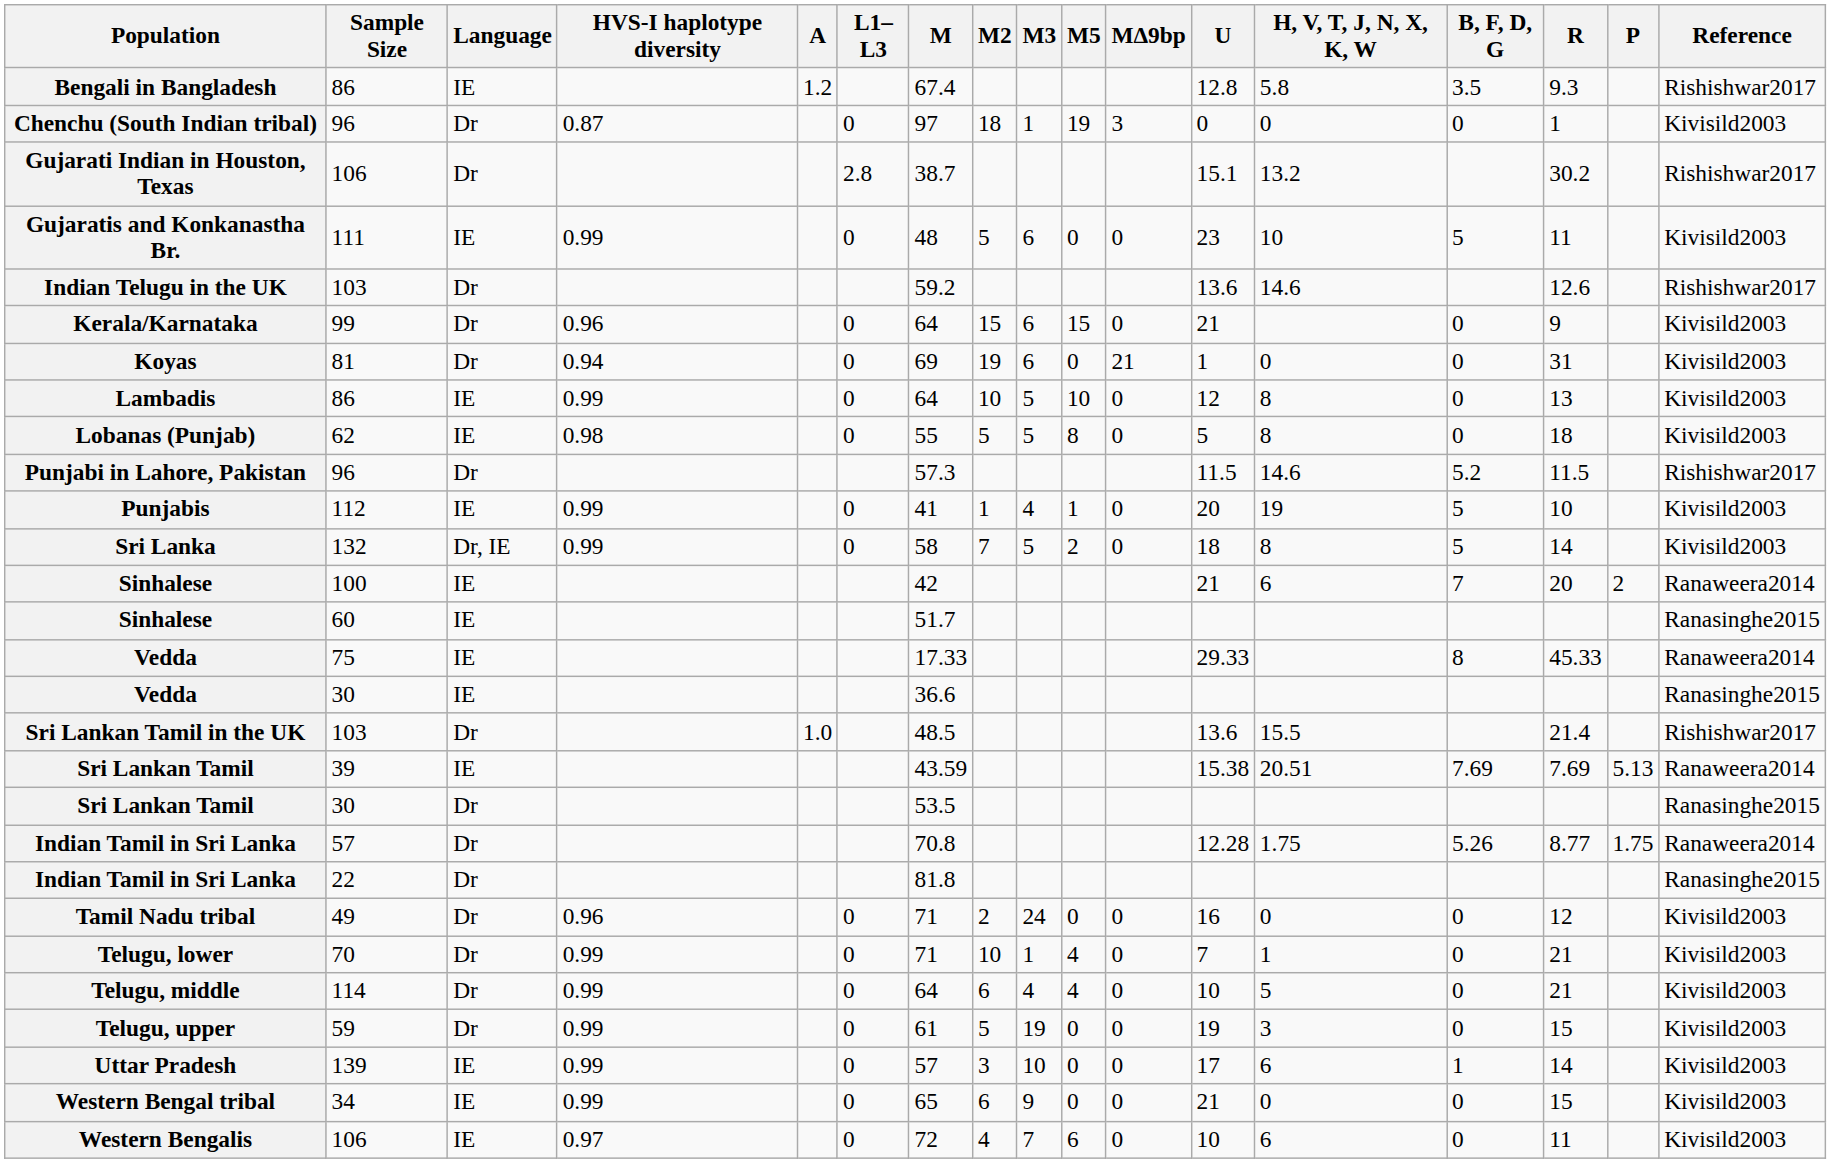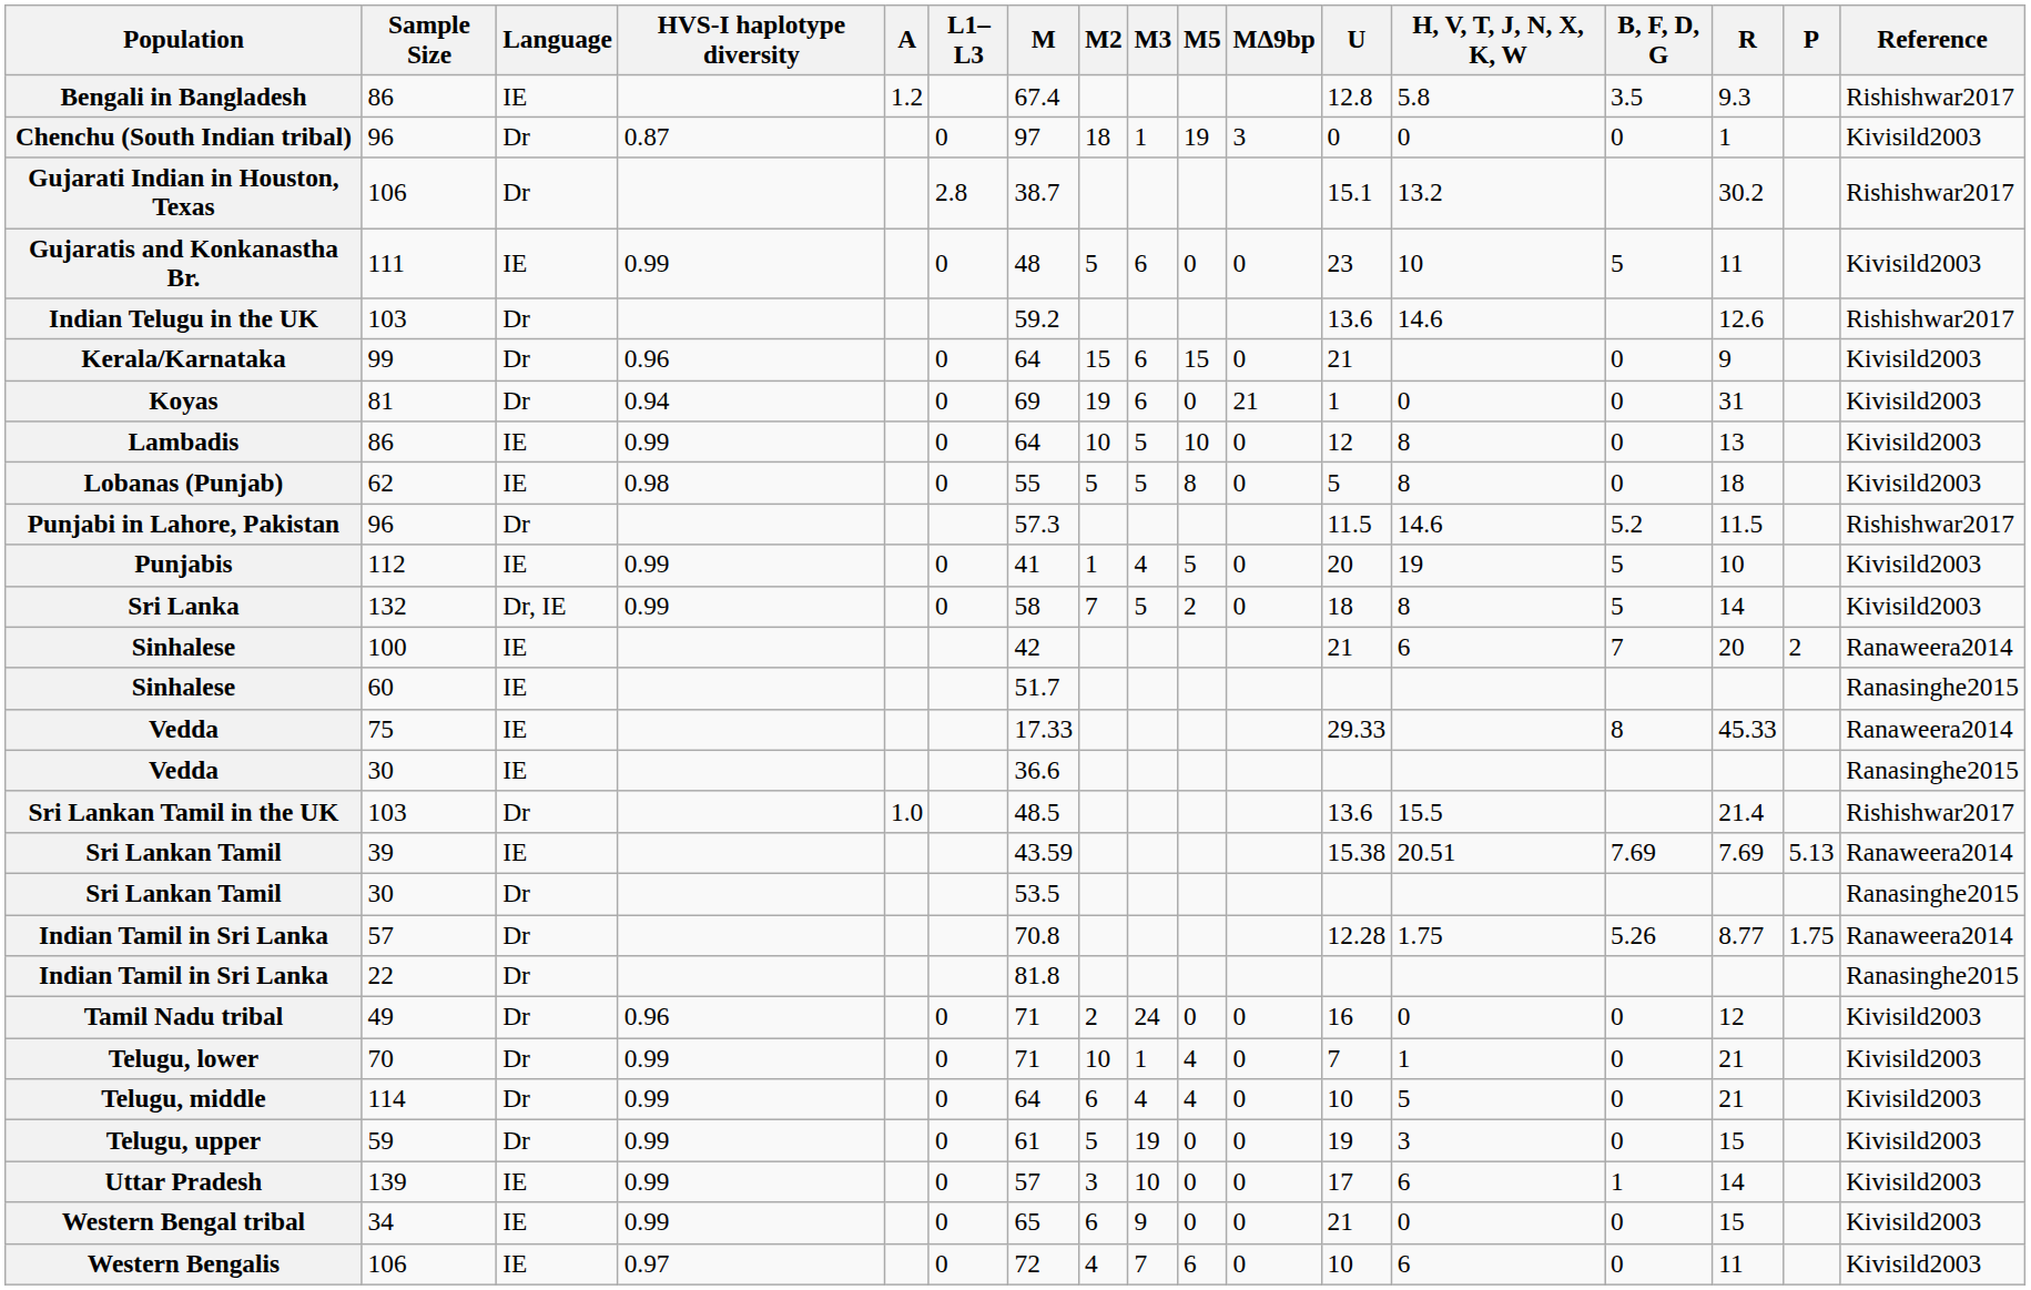 <table class="wikitable sortable">
 <tr>
 <th>Population</th>
 <th>Sample Size</th>
 <th>Language</th>
 <th>HVS-I haplotype diversity</th>
 <th>A</th>
 <th>L1–L3</th>
 <th>M</th>
 <th>M2</th>
 <th>M3</th>
 <th>M5</th>
 <th>MΔ9bp</th>
 <th>U</th>
 <th>H, V, T, J, N, X, K, W</th>
 <th>B, F, D, G</th>
 <th>R</th>
 <th>P</th>
 <th>Reference</th>
 </tr>
 <tr>
 <th>Bengali in Bangladesh</th>
 <td>86</td>
 <td>IE</td>
 <td></td>
 <td>1.2</td>
 <td></td>
 <td>67.4</td>
 <td></td>
 <td></td>
 <td></td>
 <td></td>
 <td>12.8</td>
 <td>5.8</td>
 <td>3.5</td>
 <td>9.3</td>
 <td></td>
 <td>Rishishwar2017</td>
 </tr>
 <tr>
 <th>Chenchu (South Indian tribal)</th>
 <td>96</td>
 <td>Dr</td>
 <td>0.87</td>
 <td></td>
 <td>0</td>
 <td>97</td>
 <td>18</td>
 <td>1</td>
 <td>19</td>
 <td>3</td>
 <td>0</td>
 <td>0</td>
 <td>0</td>
 <td>1</td>
 <td></td>
 <td>Kivisild2003</td>
 </tr>
 <tr>
 <th>Gujarati Indian in Houston, Texas</th>
 <td>106</td>
 <td>Dr</td>
 <td></td>
 <td></td>
 <td>2.8</td>
 <td>38.7</td>
 <td></td>
 <td></td>
 <td></td>
 <td></td>
 <td>15.1</td>
 <td>13.2</td>
 <td></td>
 <td>30.2</td>
 <td></td>
 <td>Rishishwar2017</td>
 </tr>
 <tr>
 <th>Gujaratis and Konkanastha Br.</th>
 <td>111</td>
 <td>IE</td>
 <td>0.99</td>
 <td></td>
 <td>0</td>
 <td>48</td>
 <td>5</td>
 <td>6</td>
 <td>0</td>
 <td>0</td>
 <td>23</td>
 <td>10</td>
 <td>5</td>
 <td>11</td>
 <td></td>
 <td>Kivisild2003</td>
 </tr>
 <tr>
 <th>Indian Telugu in the UK</th>
 <td>103</td>
 <td>Dr</td>
 <td></td>
 <td></td>
 <td></td>
 <td>59.2</td>
 <td></td>
 <td></td>
 <td></td>
 <td></td>
 <td>13.6</td>
 <td>14.6</td>
 <td></td>
 <td>12.6</td>
 <td></td>
 <td>Rishishwar2017</td>
 </tr>
 <tr>
 <th>Kerala/Karnataka</th>
 <td>99</td>
 <td>Dr</td>
 <td>0.96</td>
 <td></td>
 <td>0</td>
 <td>64</td>
 <td>15</td>
 <td>6</td>
 <td>15</td>
 <td>0</td>
 <td>21</td>
 <td></td>
 <td>0</td>
 <td>9</td>
 <td></td>
 <td>Kivisild2003</td>
 </tr>
 <tr>
 <th>Koyas</th>
 <td>81</td>
 <td>Dr</td>
 <td>0.94</td>
 <td></td>
 <td>0</td>
 <td>69</td>
 <td>19</td>
 <td>6</td>
 <td>0</td>
 <td>21</td>
 <td>1</td>
 <td>0</td>
 <td>0</td>
 <td>31</td>
 <td></td>
 <td>Kivisild2003</td>
 </tr>
 <tr>
 <th>Lambadis</th>
 <td>86</td>
 <td>IE</td>
 <td>0.99</td>
 <td></td>
 <td>0</td>
 <td>64</td>
 <td>10</td>
 <td>5</td>
 <td>10</td>
 <td>0</td>
 <td>12</td>
 <td>8</td>
 <td>0</td>
 <td>13</td>
 <td></td>
 <td>Kivisild2003</td>
 </tr>
 <tr>
 <th>Lobanas (Punjab)</th>
 <td>62</td>
 <td>IE</td>
 <td>0.98</td>
 <td></td>
 <td>0</td>
 <td>55</td>
 <td>5</td>
 <td>5</td>
 <td>8</td>
 <td>0</td>
 <td>5</td>
 <td>8</td>
 <td>0</td>
 <td>18</td>
 <td></td>
 <td>Kivisild2003</td>
 </tr>
 <tr>
 <th>Punjabi in Lahore, Pakistan</th>
 <td>96</td>
 <td>Dr</td>
 <td></td>
 <td></td>
 <td></td>
 <td>57.3</td>
 <td></td>
 <td></td>
 <td></td>
 <td></td>
 <td>11.5</td>
 <td>14.6</td>
 <td>5.2</td>
 <td>11.5</td>
 <td></td>
 <td>Rishishwar2017</td>
 </tr>
 <tr>
 <th>Punjabis</th>
 <td>112</td>
 <td>IE</td>
 <td>0.99</td>
 <td></td>
 <td>0</td>
 <td>41</td>
 <td>1</td>
 <td>4</td>
-<td>1</td>
+<td>5</td>
 <td>0</td>
 <td>20</td>
 <td>19</td>
 <td>5</td>
 <td>10</td>
 <td></td>
 <td>Kivisild2003</td>
 </tr>
 <tr>
 <th>Sri Lanka</th>
 <td>132</td>
 <td>Dr, IE</td>
 <td>0.99</td>
 <td></td>
 <td>0</td>
 <td>58</td>
 <td>7</td>
 <td>5</td>
 <td>2</td>
 <td>0</td>
 <td>18</td>
 <td>8</td>
 <td>5</td>
 <td>14</td>
 <td></td>
 <td>Kivisild2003</td>
 </tr>
 <tr>
 <th>Sinhalese</th>
 <td>100</td>
 <td>IE</td>
 <td></td>
 <td></td>
 <td></td>
 <td>42</td>
 <td></td>
 <td></td>
 <td></td>
 <td></td>
 <td>21</td>
 <td>6</td>
 <td>7</td>
 <td>20</td>
 <td>2</td>
 <td>Ranaweera2014</td>
 </tr>
 <tr>
 <th>Sinhalese</th>
 <td>60</td>
 <td>IE</td>
 <td></td>
 <td></td>
 <td></td>
 <td>51.7</td>
 <td></td>
 <td></td>
 <td></td>
 <td></td>
 <td></td>
 <td></td>
 <td></td>
 <td></td>
 <td></td>
 <td>Ranasinghe2015</td>
 </tr>
 <tr>
 <th>Vedda</th>
 <td>75</td>
 <td>IE</td>
 <td></td>
 <td></td>
 <td></td>
 <td>17.33</td>
 <td></td>
 <td></td>
 <td></td>
 <td></td>
 <td>29.33</td>
 <td></td>
 <td>8</td>
 <td>45.33</td>
 <td></td>
 <td>Ranaweera2014</td>
 </tr>
 <tr>
 <th>Vedda</th>
 <td>30</td>
 <td>IE</td>
 <td></td>
 <td></td>
 <td></td>
 <td>36.6</td>
 <td></td>
 <td></td>
 <td></td>
 <td></td>
 <td></td>
 <td></td>
 <td></td>
 <td></td>
 <td></td>
 <td>Ranasinghe2015</td>
 </tr>
 <tr>
 <th>Sri Lankan Tamil in the UK</th>
 <td>103</td>
 <td>Dr</td>
 <td></td>
 <td>1.0</td>
 <td></td>
 <td>48.5</td>
 <td></td>
 <td></td>
 <td></td>
 <td></td>
 <td>13.6</td>
 <td>15.5</td>
 <td></td>
 <td>21.4</td>
 <td></td>
 <td>Rishishwar2017</td>
 </tr>
 <tr>
 <th>Sri Lankan Tamil</th>
 <td>39</td>
 <td>IE</td>
 <td></td>
 <td></td>
 <td></td>
 <td>43.59</td>
 <td></td>
 <td></td>
 <td></td>
 <td></td>
 <td>15.38</td>
 <td>20.51</td>
 <td>7.69</td>
 <td>7.69</td>
 <td>5.13</td>
 <td>Ranaweera2014</td>
 </tr>
 <tr>
 <th>Sri Lankan Tamil</th>
 <td>30</td>
 <td>Dr</td>
 <td></td>
 <td></td>
 <td></td>
 <td>53.5</td>
 <td></td>
 <td></td>
 <td></td>
 <td></td>
 <td></td>
 <td></td>
 <td></td>
 <td></td>
 <td></td>
 <td>Ranasinghe2015</td>
 </tr>
 <tr>
 <th>Indian Tamil in Sri Lanka</th>
 <td>57</td>
 <td>Dr</td>
 <td></td>
 <td></td>
 <td></td>
 <td>70.8</td>
 <td></td>
 <td></td>
 <td></td>
 <td></td>
 <td>12.28</td>
 <td>1.75</td>
 <td>5.26</td>
 <td>8.77</td>
 <td>1.75</td>
 <td>Ranaweera2014</td>
 </tr>
 <tr>
 <th>Indian Tamil in Sri Lanka</th>
 <td>22</td>
 <td>Dr</td>
 <td></td>
 <td></td>
 <td></td>
 <td>81.8</td>
 <td></td>
 <td></td>
 <td></td>
 <td></td>
 <td></td>
 <td></td>
 <td></td>
 <td></td>
 <td></td>
 <td>Ranasinghe2015</td>
 </tr>
 <tr>
 <th>Tamil Nadu tribal</th>
 <td>49</td>
 <td>Dr</td>
 <td>0.96</td>
 <td></td>
 <td>0</td>
 <td>71</td>
 <td>2</td>
 <td>24</td>
 <td>0</td>
 <td>0</td>
 <td>16</td>
 <td>0</td>
 <td>0</td>
 <td>12</td>
 <td></td>
 <td>Kivisild2003</td>
 </tr>
 <tr>
 <th>Telugu, lower</th>
 <td>70</td>
 <td>Dr</td>
 <td>0.99</td>
 <td></td>
 <td>0</td>
 <td>71</td>
 <td>10</td>
 <td>1</td>
 <td>4</td>
 <td>0</td>
 <td>7</td>
 <td>1</td>
 <td>0</td>
 <td>21</td>
 <td></td>
 <td>Kivisild2003</td>
 </tr>
 <tr>
 <th>Telugu, middle</th>
 <td>114</td>
 <td>Dr</td>
 <td>0.99</td>
 <td></td>
 <td>0</td>
 <td>64</td>
 <td>6</td>
 <td>4</td>
 <td>4</td>
 <td>0</td>
 <td>10</td>
 <td>5</td>
 <td>0</td>
 <td>21</td>
 <td></td>
 <td>Kivisild2003</td>
 </tr>
 <tr>
 <th>Telugu, upper</th>
 <td>59</td>
 <td>Dr</td>
 <td>0.99</td>
 <td></td>
 <td>0</td>
 <td>61</td>
 <td>5</td>
 <td>19</td>
 <td>0</td>
 <td>0</td>
 <td>19</td>
 <td>3</td>
 <td>0</td>
 <td>15</td>
 <td></td>
 <td>Kivisild2003</td>
 </tr>
 <tr>
 <th>Uttar Pradesh</th>
 <td>139</td>
 <td>IE</td>
 <td>0.99</td>
 <td></td>
 <td>0</td>
 <td>57</td>
 <td>3</td>
 <td>10</td>
 <td>0</td>
 <td>0</td>
 <td>17</td>
 <td>6</td>
 <td>1</td>
 <td>14</td>
 <td></td>
 <td>Kivisild2003</td>
 </tr>
 <tr>
 <th>Western Bengal tribal</th>
 <td>34</td>
 <td>IE</td>
 <td>0.99</td>
 <td></td>
 <td>0</td>
 <td>65</td>
 <td>6</td>
 <td>9</td>
 <td>0</td>
 <td>0</td>
 <td>21</td>
 <td>0</td>
 <td>0</td>
 <td>15</td>
 <td></td>
 <td>Kivisild2003</td>
 </tr>
 <tr>
 <th>Western Bengalis</th>
 <td>106</td>
 <td>IE</td>
 <td>0.97</td>
 <td></td>
 <td>0</td>
 <td>72</td>
 <td>4</td>
 <td>7</td>
 <td>6</td>
 <td>0</td>
 <td>10</td>
 <td>6</td>
 <td>0</td>
 <td>11</td>
 <td></td>
 <td>Kivisild2003</td>
 </tr>
 </table>
